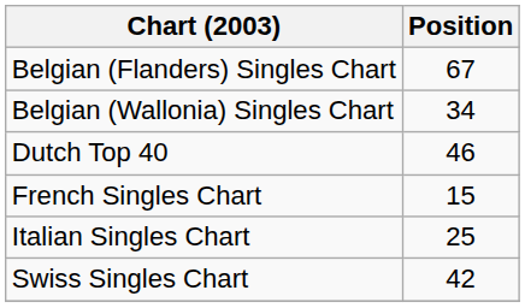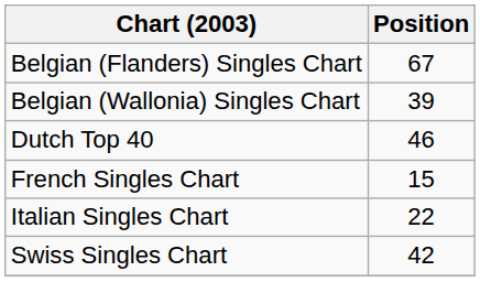 <table class="wikitable sortable">
 <tr>
 <th>Chart (2003)</th>
 <th>Position</th>
 </tr>
 <tr>
 <td>Belgian (Flanders) Singles Chart</td>
 <td align="center">67</td>
 </tr>
 <tr>
 <td>Belgian (Wallonia) Singles Chart</td>
-<td align="center">34</td>
+<td align="center">39</td>
 </tr>
 <tr>
 <td>Dutch Top 40</td>
 <td align="center">46</td>
 </tr>
 <tr>
 <td>French Singles Chart</td>
 <td align="center">15</td>
 </tr>
 <tr>
 <td>Italian Singles Chart</td>
-<td align="center">25</td>
+<td align="center">22</td>
 </tr>
 <tr>
 <td>Swiss Singles Chart</td>
 <td align="center">42</td>
 </tr>
 <tr>
 </tr>
 </table>
